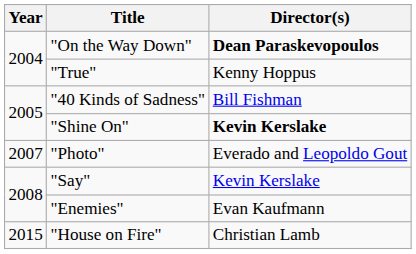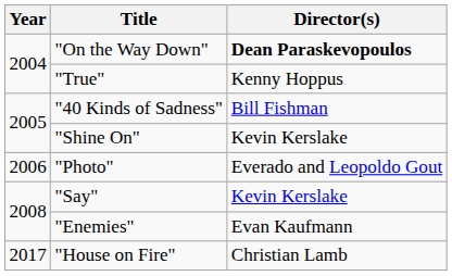 <table class="wikitable">
 <tr>
 <th align=center>Year</th>
 <th align=center>Title</th>
 <th align=center>Director(s)</th>
 </tr>
 <tr>
 <td style="text-align:center;" rowspan="2">2004</td>
 <td align=left>"On the Way Down"</td>
 <td align=left><strong>Dean Paraskevopoulos</strong></td>
 </tr>
 <tr>
 <td align=left>"True"</td>
 <td align=left>Kenny Hoppus</td>
 </tr>
 <tr>
 <td style="text-align:center;" rowspan="2">2005</td>
 <td align=left>"40 Kinds of Sadness"</td>
 <td align=left><a href='#'>Bill Fishman</a></td>
 </tr>
 <tr>
 <td align=left>"Shine On"</td>
-<td align=left><strong>Kevin Kerslake</strong></td>
+<td align=left>Kevin Kerslake</td>
 </tr>
 <tr>
-<td align=center>2007</td>
+<td align=center>2006</td>
 <td align=left>"Photo"</td>
 <td align=left>Everado and <a href='#'>Leopoldo Gout</a></td>
 </tr>
 <tr>
 <td style="text-align:center;" rowspan="2">2008</td>
 <td align=left>"Say"</td>
 <td align=left><a href='#'>Kevin Kerslake</a></td>
 </tr>
 <tr>
 <td align=left>"Enemies"</td>
 <td align=left>Evan Kaufmann</td>
 </tr>
 <tr>
-<td style="text-align:center;">2015</td>
+<td style="text-align:center;">2017</td>
 <td align=left>"House on Fire"</td>
 <td align=left>Christian Lamb</td>
 </tr>
 </table>
